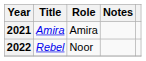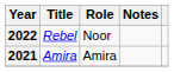 <table class="wikitable sortable plainrowheaders">
 <tr>
 <th scope="col">Year</th>
 <th scope="col">Title</th>
 <th scope="col">Role</th>
 <th scope="col" class="unsortable">Notes</th>
 <th scope="col" class="unsortable"></th>
 </tr>
 <tr>
+<th scope="row">2022</th>
+<td scope="row"><em><a href='#'>Rebel</a></em></td>
+<td scope="row">Noor</td>
+<td scope="row"></td>
+<td style="text-align:center;"></td>
+</tr>
+<tr>
 <th scope="row">2021</th>
 <td scope="row"><em><a href='#'>Amira</a></em></td>
 <td scope="row">Amira</td>
 <td scope="row"></td>
 <td style="text-align:center;"></td>
 </tr>
 <tr>
-<th scope="row">2022</th>
-<td scope="row"><em><a href='#'>Rebel</a></em></td>
-<td scope="row">Noor</td>
-<td scope="row"></td>
-<td style="text-align:center;"></td>
-</tr>
-<tr>
 </tr>
 </table>
